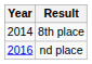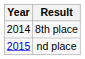 <table class="wikitable"  style="text-align:center;">
 <tr style="background:#cccccc;">
 <th>Year</th>
 <th>Result</th>
 </tr>
 <tr>
 <td> 2014</td>
 <td>8th place</td>
 </tr>
 <tr>
-<td> <a href='#'>2016</a></td>
+<td> <a href='#'>2015</a></td>
 <td>nd place</td>
 </tr>
 </table>
